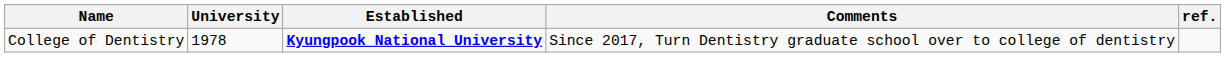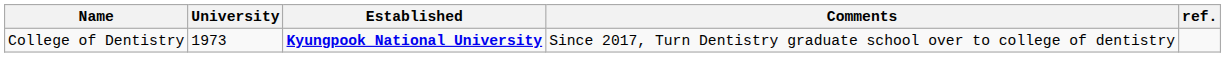 <table class="wikitable sortable">
 <tr>
 <th>Name</th>
 <th>University</th>
 <th>Established</th>
 <th>Comments</th>
 <th>ref.</th>
 </tr>
 <tr>
 <td>College of Dentistry</td>
-<td>1978</td>
+<td>1973</td>
 <td><strong><a href='#'>Kyungpook National University</a></strong></td>
 <td>Since 2017, Turn Dentistry graduate school over to college of dentistry</td>
 <td></td>
 </tr>
 </table>
